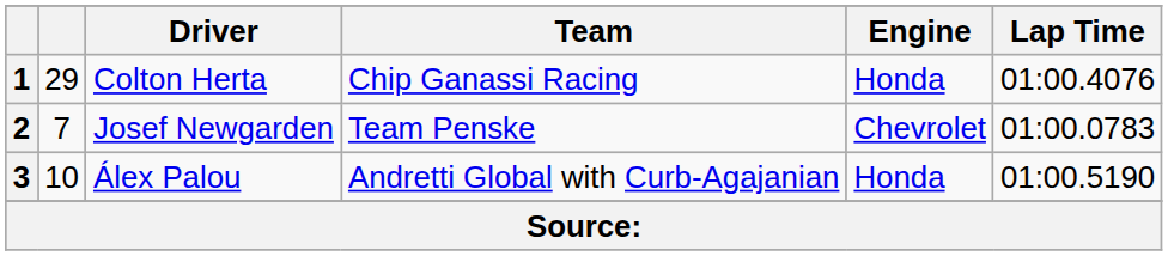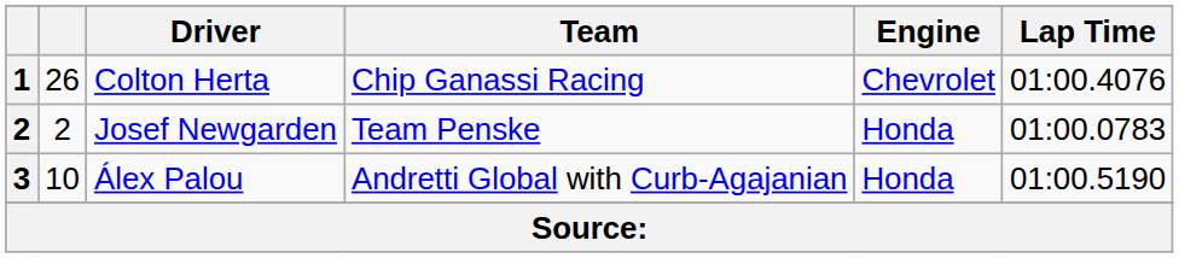 <table class="wikitable" style="font-size:95%;">
 <tr>
 </tr>
 <tr>
 <th></th>
 <th></th>
 <th>Driver</th>
 <th>Team</th>
 <th>Engine</th>
 <th>Lap Time</th>
 </tr>
 <tr>
 <th>1</th>
-<td align="center">29</td>
+<td align="center">26</td>
 <td> <a href='#'>Colton Herta</a></td>
 <td><a href='#'>Chip Ganassi Racing</a></td>
-<td><a href='#'>Honda</a></td>
+<td><a href='#'>Chevrolet</a></td>
 <td>01:00.4076</td>
 </tr>
 <tr>
 <th>2</th>
-<td align="center">7</td>
+<td align="center">2</td>
 <td> <a href='#'>Josef Newgarden</a></td>
 <td><a href='#'>Team Penske</a></td>
-<td><a href='#'>Chevrolet</a></td>
+<td><a href='#'>Honda</a></td>
 <td>01:00.0783</td>
 </tr>
 <tr>
 <th>3</th>
 <td align="center">10</td>
 <td> <a href='#'>Álex Palou</a></td>
 <td><a href='#'>Andretti Global</a> with <a href='#'>Curb-Agajanian</a></td>
 <td><a href='#'>Honda</a></td>
 <td>01:00.5190</td>
 </tr>
 <tr>
 </tr>
 <tr class="sortbottom">
 <th colspan="6">Source:</th>
 </tr>
 </table>
